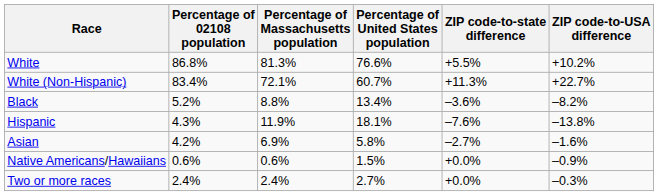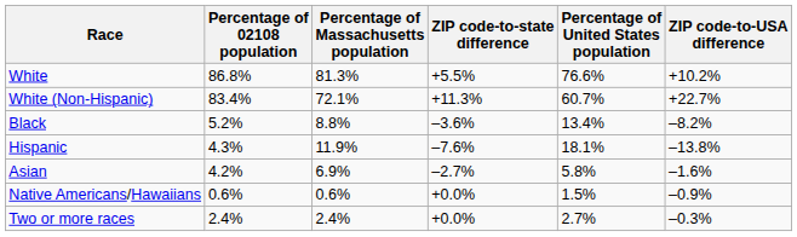 <table class="wikitable sortable collapsible" style="font-size: 90%;">
 <tr>
 <th>Race</th>
 <th>Percentage of <br>02108<br>population</th>
 <th>Percentage of<br>Massachusetts<br>population</th>
+<th>ZIP code-to-state<br>difference</th>
 <th>Percentage of<br>United States<br>population</th>
-<th>ZIP code-to-state<br>difference</th>
 <th>ZIP code-to-USA<br>difference</th>
 </tr>
 <tr>
 <td><a href='#'>White</a></td>
 <td>86.8%</td>
 <td>81.3%</td>
+<td>+5.5%</td>
 <td>76.6%</td>
-<td>+5.5%</td>
 <td>+10.2%</td>
 </tr>
 <tr>
 <td><a href='#'>White (Non-Hispanic)</a></td>
 <td>83.4%</td>
 <td>72.1%</td>
+<td>+11.3%</td>
 <td>60.7%</td>
-<td>+11.3%</td>
 <td>+22.7%</td>
 </tr>
 <tr>
 <td><a href='#'>Black</a></td>
 <td>5.2%</td>
 <td>8.8%</td>
+<td>–3.6%</td>
 <td>13.4%</td>
-<td>–3.6%</td>
 <td>–8.2%</td>
 </tr>
 <tr>
 <td><a href='#'>Hispanic</a></td>
 <td>4.3%</td>
 <td>11.9%</td>
+<td>–7.6%</td>
 <td>18.1%</td>
-<td>–7.6%</td>
 <td>–13.8%</td>
 </tr>
 <tr>
 <td><a href='#'>Asian</a></td>
 <td>4.2%</td>
 <td>6.9%</td>
+<td>–2.7%</td>
 <td>5.8%</td>
-<td>–2.7%</td>
 <td>–1.6%</td>
 </tr>
 <tr>
 <td><a href='#'>Native Americans</a>/<a href='#'>Hawaiians</a></td>
 <td>0.6%</td>
 <td>0.6%</td>
+<td>+0.0%</td>
 <td>1.5%</td>
-<td>+0.0%</td>
 <td>–0.9%</td>
 </tr>
 <tr>
 <td><a href='#'>Two or more races</a></td>
 <td>2.4%</td>
 <td>2.4%</td>
+<td>+0.0%</td>
 <td>2.7%</td>
-<td>+0.0%</td>
 <td>–0.3%</td>
 </tr>
 </table>
